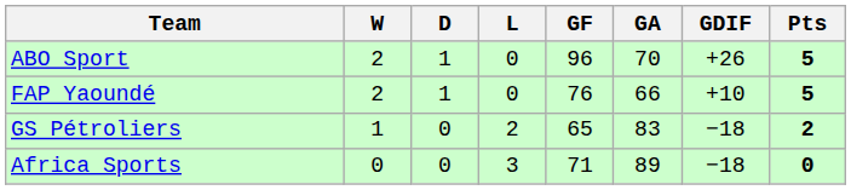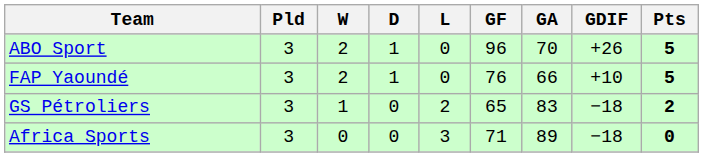 <table class=wikitable style="text-align:center" width=500>
 <tr>
 <th width=25%>Team</th>
+<th width=5%>Pld</th>
 <th width=5%>W</th>
 <th width=5%>D</th>
 <th width=5%>L</th>
 <th width=5%>GF</th>
 <th width=5%>GA</th>
 <th width=5%>GDIF</th>
 <th width=5%>Pts</th>
 </tr>
 <tr bgcolor=#ccffcc>
 <td align="left"> <a href='#'>ABO Sport</a></td>
+<td>3</td>
 <td>2</td>
 <td>1</td>
 <td>0</td>
 <td>96</td>
 <td>70</td>
 <td>+26</td>
 <td><strong>5</strong></td>
 </tr>
 <tr bgcolor=#ccffcc>
 <td align="left"> <a href='#'>FAP Yaoundé</a></td>
+<td>3</td>
 <td>2</td>
 <td>1</td>
 <td>0</td>
 <td>76</td>
 <td>66</td>
 <td>+10</td>
 <td><strong>5</strong></td>
 </tr>
 <tr bgcolor=#ccffcc>
 <td align="left"> <a href='#'>GS Pétroliers</a></td>
+<td>3</td>
 <td>1</td>
 <td>0</td>
 <td>2</td>
 <td>65</td>
 <td>83</td>
 <td>−18</td>
 <td><strong>2</strong></td>
 </tr>
 <tr bgcolor=#ccffcc>
 <td align="left"> <a href='#'>Africa Sports</a></td>
+<td>3</td>
 <td>0</td>
 <td>0</td>
 <td>3</td>
 <td>71</td>
 <td>89</td>
 <td>−18</td>
 <td><strong>0</strong></td>
 </tr>
 </table>
